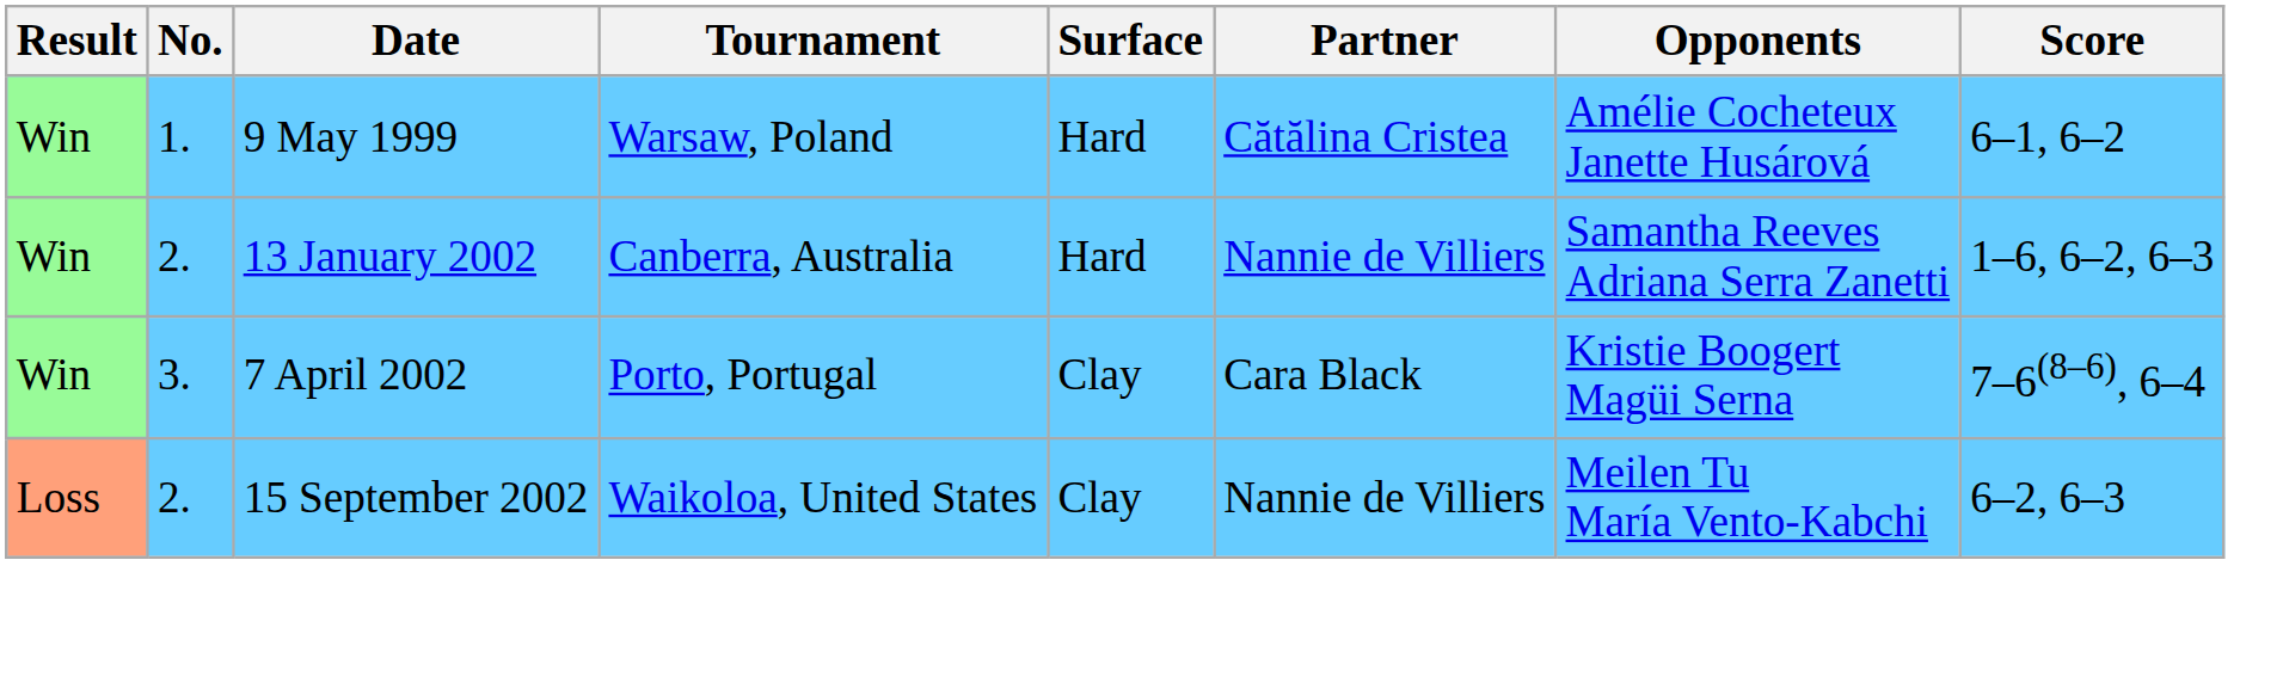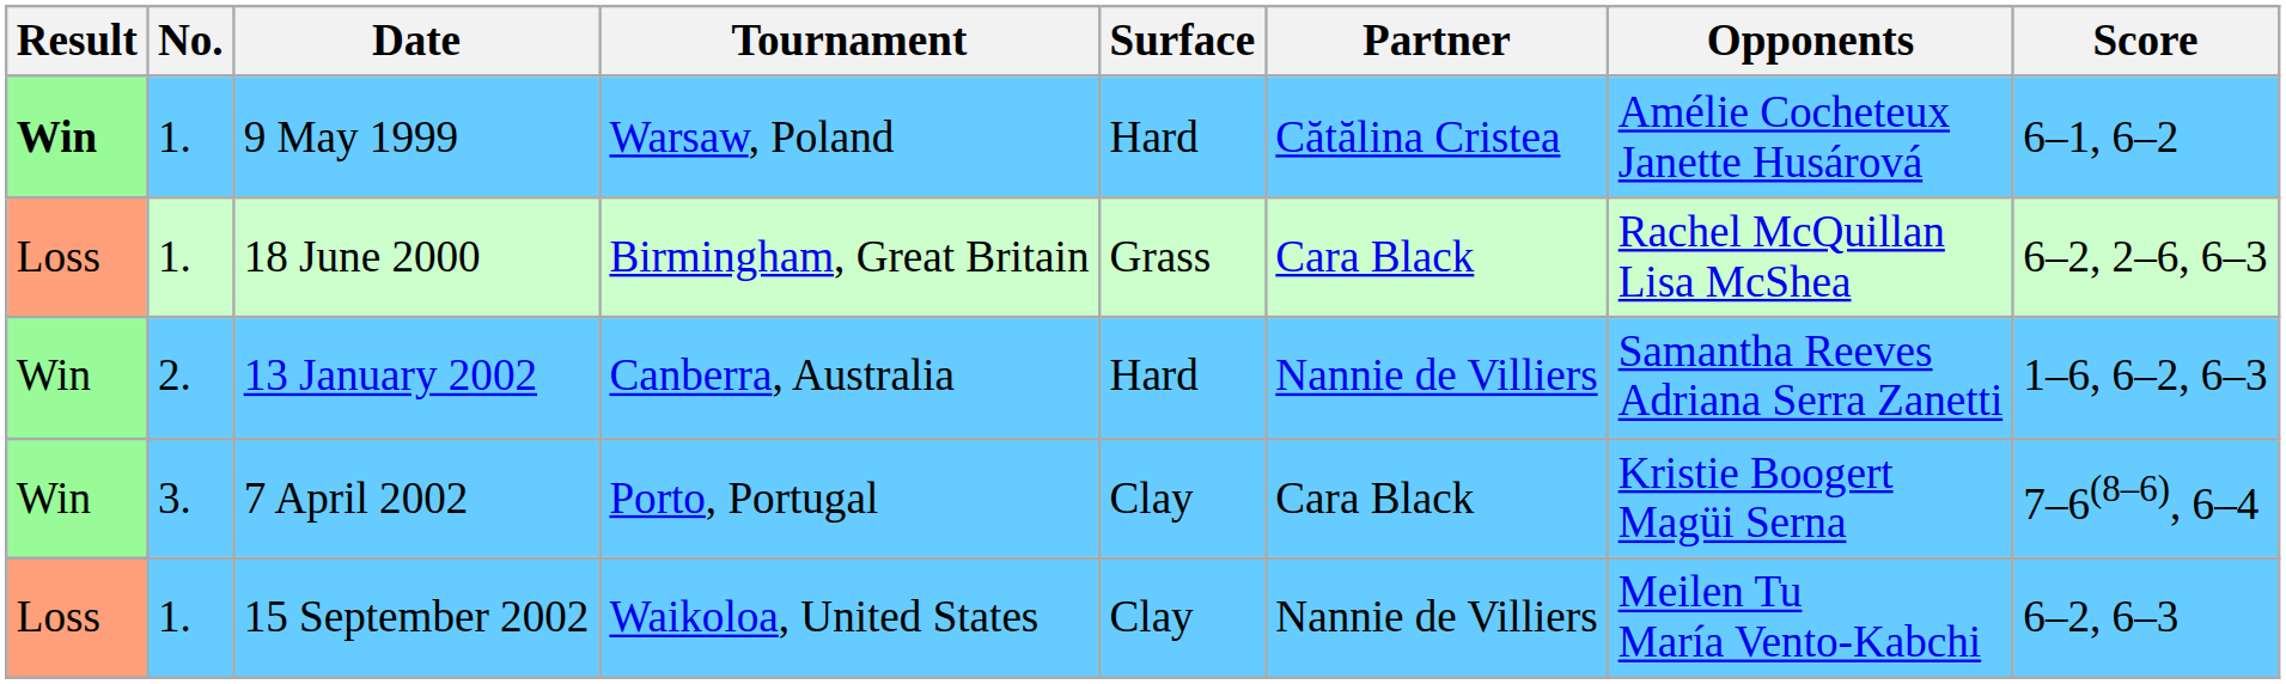 <table class="sortable wikitable">
 <tr>
 <th>Result</th>
 <th>No.</th>
 <th>Date</th>
 <th>Tournament</th>
 <th>Surface</th>
 <th>Partner</th>
 <th>Opponents</th>
 <th class="unsortable">Score</th>
 </tr>
 <tr bgcolor="#66CCFF">
-<td bgcolor="98FB98">Win</td>
+<td bgcolor="98FB98"><strong>Win</strong></td>
 <td>1.</td>
 <td>9 May 1999</td>
 <td><a href='#'>Warsaw</a>, Poland</td>
 <td>Hard</td>
 <td> <a href='#'>Cătălina Cristea</a></td>
 <td> <a href='#'>Amélie Cocheteux</a> <br>  <a href='#'>Janette Husárová</a></td>
 <td>6–1, 6–2</td>
+</tr>
+<tr bgcolor="#CCFFCC">
+<td style="background:#ffa07a;">Loss</td>
+<td>1.</td>
+<td>18 June 2000</td>
+<td><a href='#'>Birmingham</a>, Great Britain</td>
+<td>Grass</td>
+<td> <a href='#'>Cara Black</a></td>
+<td> <a href='#'>Rachel McQuillan</a> <br>  <a href='#'>Lisa McShea</a></td>
+<td>6–2, 2–6, 6–3</td>
 </tr>
 <tr bgcolor="#66CCFF">
 <td bgcolor="98FB98">Win</td>
 <td>2.</td>
 <td><a href='#'>13 January 2002</a></td>
 <td><a href='#'>Canberra</a>, Australia</td>
 <td>Hard</td>
 <td> <a href='#'>Nannie de Villiers</a></td>
 <td> <a href='#'>Samantha Reeves</a> <br>  <a href='#'>Adriana Serra Zanetti</a></td>
 <td>1–6, 6–2, 6–3</td>
 </tr>
 <tr bgcolor="#66CCFF">
 <td bgcolor="98FB98">Win</td>
 <td>3.</td>
 <td>7 April 2002</td>
 <td><a href='#'>Porto</a>, Portugal</td>
 <td>Clay</td>
 <td> Cara Black</td>
 <td> <a href='#'>Kristie Boogert</a> <br>  <a href='#'>Magüi Serna</a></td>
 <td>7–6<sup>(8–6)</sup>, 6–4</td>
 </tr>
 <tr bgcolor="#66CCFF">
 <td style="background:#ffa07a;">Loss</td>
-<td>2.</td>
+<td>1.</td>
 <td>15 September 2002</td>
 <td><a href='#'>Waikoloa</a>, United States</td>
 <td>Clay</td>
 <td> Nannie de Villiers</td>
 <td> <a href='#'>Meilen Tu</a> <br>  <a href='#'>María Vento-Kabchi</a></td>
 <td>6–2, 6–3</td>
 </tr>
 </table>
